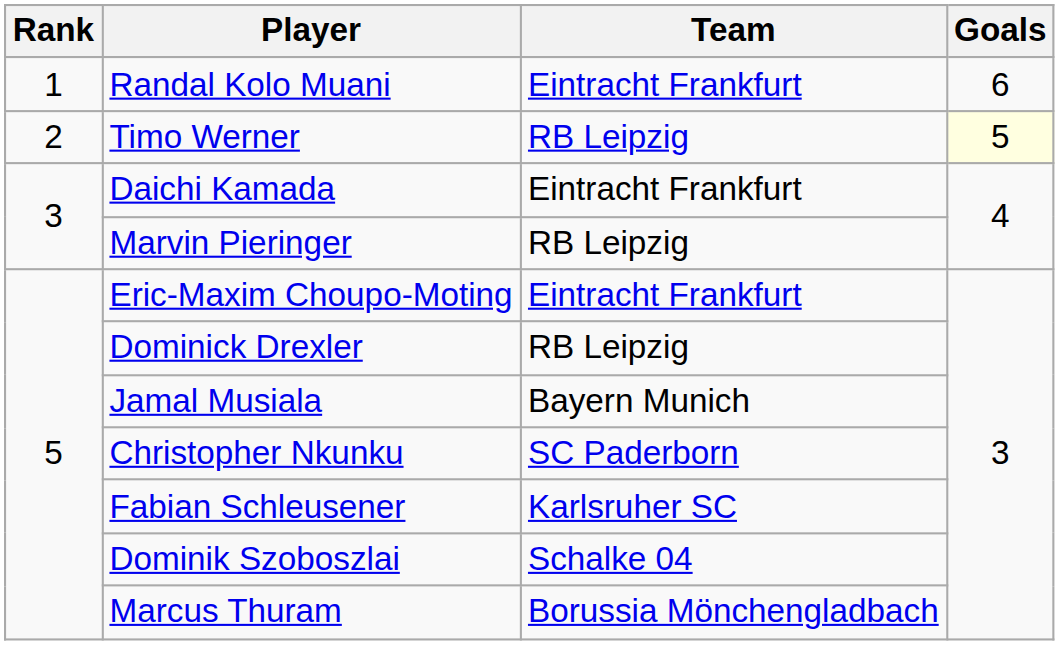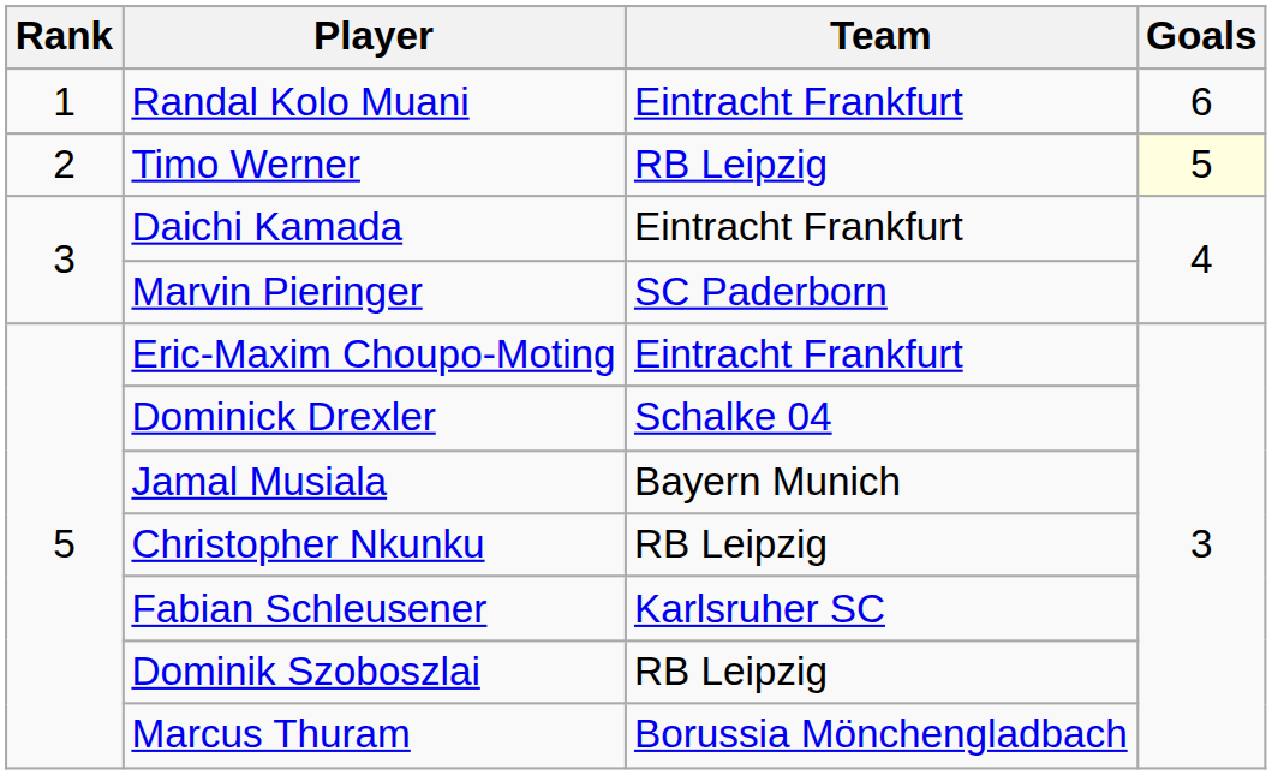 <table class="wikitable sortable" style="text-align:center;">
 <tr>
 <th>Rank</th>
 <th>Player</th>
 <th>Team</th>
 <th>Goals</th>
 </tr>
 <tr>
 <td>1</td>
 <td style="text-align:left;"> <a href='#'>Randal Kolo Muani</a></td>
 <td style="text-align:left;"><a href='#'>Eintracht Frankfurt</a></td>
 <td>6</td>
 </tr>
 <tr>
 <td>2</td>
 <td style="text-align:left;"> <a href='#'>Timo Werner</a></td>
 <td style="text-align:left;"><a href='#'>RB Leipzig</a></td>
 <td style="background: lightyellow;">5</td>
 </tr>
 <tr>
 <td rowspan="2">3</td>
 <td style="text-align:left;"> <a href='#'>Daichi Kamada</a></td>
 <td style="text-align:left;">Eintracht Frankfurt</td>
 <td rowspan="2">4</td>
 </tr>
 <tr>
 <td style="text-align:left;"> <a href='#'>Marvin Pieringer</a></td>
-<td style="text-align:left;">RB Leipzig</td>
+<td style="text-align:left;"><a href='#'>SC Paderborn</a></td>
 </tr>
 <tr>
 <td rowspan="7">5</td>
 <td style="text-align:left;"> <a href='#'>Eric-Maxim Choupo-Moting</a></td>
 <td style="text-align:left;"><a href='#'>Eintracht Frankfurt</a></td>
 <td rowspan="7">3</td>
 </tr>
 <tr>
 <td style="text-align:left;"> <a href='#'>Dominick Drexler</a></td>
-<td style="text-align:left;">RB Leipzig</td>
+<td style="text-align:left;"><a href='#'>Schalke 04</a></td>
 </tr>
 <tr>
 <td style="text-align:left;"> <a href='#'>Jamal Musiala</a></td>
 <td style="text-align:left;">Bayern Munich</td>
 </tr>
 <tr>
 <td style="text-align:left;"> <a href='#'>Christopher Nkunku</a></td>
-<td style="text-align:left;"><a href='#'>SC Paderborn</a></td>
+<td style="text-align:left;">RB Leipzig</td>
 </tr>
 <tr>
 <td style="text-align:left;"> <a href='#'>Fabian Schleusener</a></td>
 <td style="text-align:left;"><a href='#'>Karlsruher SC</a></td>
 </tr>
 <tr>
 <td style="text-align:left;"> <a href='#'>Dominik Szoboszlai</a></td>
-<td style="text-align:left;"><a href='#'>Schalke 04</a></td>
+<td style="text-align:left;">RB Leipzig</td>
 </tr>
 <tr>
 <td style="text-align:left;"> <a href='#'>Marcus Thuram</a></td>
 <td style="text-align:left;"><a href='#'>Borussia Mönchengladbach</a></td>
 </tr>
 </table>
